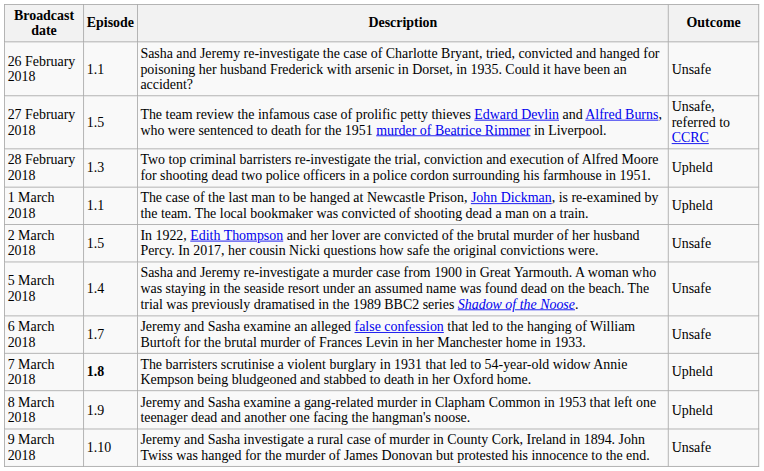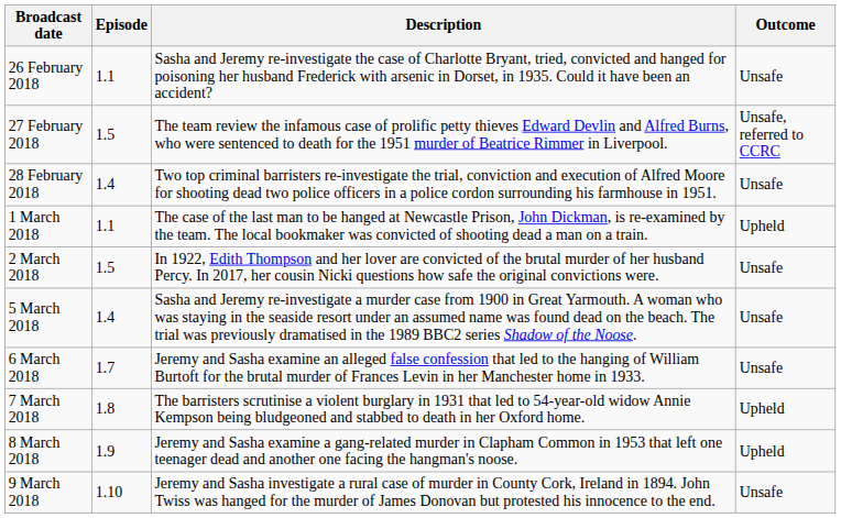 <table class="wikitable">
 <tr>
 <th>Broadcast date</th>
 <th>Episode</th>
 <th>Description</th>
 <th>Outcome</th>
 </tr>
 <tr>
 <td>26 February 2018</td>
 <td>1.1</td>
 <td>Sasha and Jeremy re-investigate the case of Charlotte Bryant, tried, convicted and hanged for poisoning her husband Frederick with arsenic in Dorset, in 1935. Could it have been an accident?</td>
 <td>Unsafe</td>
 </tr>
 <tr>
 <td>27 February 2018</td>
 <td>1.5</td>
 <td>The team review the infamous case of prolific petty thieves <a href='#'>Edward Devlin</a> and <a href='#'>Alfred Burns</a>, who were sentenced to death for the 1951 <a href='#'>murder of Beatrice Rimmer</a> in Liverpool.</td>
 <td>Unsafe, referred to <a href='#'>CCRC</a></td>
 </tr>
 <tr>
 <td>28 February 2018</td>
-<td>1.3</td>
+<td>1.4</td>
 <td>Two top criminal barristers re-investigate the trial, conviction and execution of Alfred Moore for shooting dead two police officers in a police cordon surrounding his farmhouse in 1951.</td>
-<td>Upheld</td>
+<td>Unsafe</td>
 </tr>
 <tr>
 <td>1 March 2018</td>
 <td>1.1</td>
 <td>The case of the last man to be hanged at Newcastle Prison, <a href='#'>John Dickman</a>, is re-examined by the team. The local bookmaker was convicted of shooting dead a man on a train.</td>
 <td>Upheld</td>
 </tr>
 <tr>
 <td>2 March 2018</td>
 <td>1.5</td>
 <td>In 1922, <a href='#'>Edith Thompson</a> and her lover are convicted of the brutal murder of her husband Percy. In 2017, her cousin Nicki questions how safe the original convictions were.</td>
 <td>Unsafe</td>
 </tr>
 <tr>
 <td>5 March 2018</td>
 <td>1.4</td>
 <td>Sasha and Jeremy re-investigate a murder case from 1900 in Great Yarmouth. A woman who was staying in the seaside resort under an assumed name was found dead on the beach. The trial was previously dramatised in the 1989 BBC2 series <em><a href='#'>Shadow of the Noose</a></em>.</td>
 <td>Unsafe</td>
 </tr>
 <tr>
 <td>6 March 2018</td>
 <td>1.7</td>
 <td>Jeremy and Sasha examine an alleged <a href='#'>false confession</a> that led to the hanging of William Burtoft for the brutal murder of Frances Levin in her Manchester home in 1933.</td>
 <td>Unsafe</td>
 </tr>
 <tr>
 <td>7 March 2018</td>
-<td><strong>1.8</strong></td>
+<td>1.8</td>
 <td>The barristers scrutinise a violent burglary in 1931 that led to 54-year-old widow Annie Kempson being bludgeoned and stabbed to death in her Oxford home.</td>
 <td>Upheld</td>
 </tr>
 <tr>
 <td>8 March 2018</td>
 <td>1.9</td>
 <td>Jeremy and Sasha examine a gang-related murder in Clapham Common in 1953 that left one teenager dead and another one facing the hangman's noose.</td>
 <td>Upheld</td>
 </tr>
 <tr>
 <td>9 March 2018</td>
 <td>1.10</td>
 <td>Jeremy and Sasha investigate a rural case of murder in County Cork, Ireland in 1894. John Twiss was hanged for the murder of James Donovan but protested his innocence to the end.</td>
 <td>Unsafe</td>
 </tr>
 </table>
